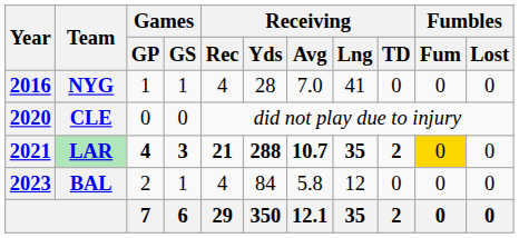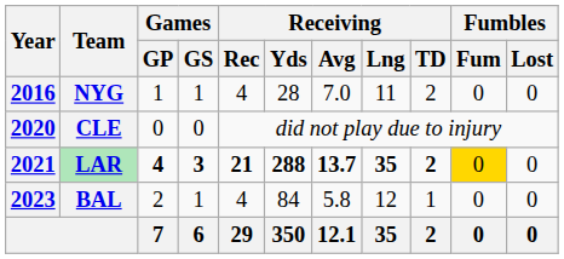 <table class=wikitable style="text-align:center;">
 <tr>
 <th rowspan="2">Year</th>
 <th rowspan="2">Team</th>
 <th colspan="2">Games</th>
 <th colspan="5">Receiving</th>
 <th colspan="2">Fumbles</th>
 </tr>
 <tr>
 <th>GP</th>
 <th>GS</th>
 <th>Rec</th>
 <th>Yds</th>
 <th>Avg</th>
 <th>Lng</th>
 <th>TD</th>
 <th>Fum</th>
 <th>Lost</th>
 </tr>
 <tr>
 <th><a href='#'>2016</a></th>
 <th><a href='#'>NYG</a></th>
 <td>1</td>
 <td>1</td>
 <td>4</td>
 <td>28</td>
 <td>7.0</td>
-<td>41</td>
-<td>0</td>
+<td>11</td>
+<td>2</td>
 <td>0</td>
 <td>0</td>
 </tr>
 <tr>
 <th><a href='#'>2020</a></th>
 <th><a href='#'>CLE</a></th>
 <td>0</td>
 <td>0</td>
 <td colspan="12"><em>did not play due to injury</em></td>
 </tr>
 <tr>
 <th><a href='#'>2021</a></th>
 <th style="background:#afe6ba; width:3em;"><a href='#'>LAR</a></th>
 <td><strong>4</strong></td>
 <td><strong>3</strong></td>
 <td><strong>21</strong></td>
 <td><strong>288</strong></td>
-<td><strong>10.7</strong></td>
+<td><strong>13.7</strong></td>
 <td><strong>35</strong></td>
 <td><strong>2</strong></td>
 <td style="background: gold;">0</td>
 <td>0</td>
 </tr>
 <tr>
 <th><a href='#'>2023</a></th>
 <th><a href='#'>BAL</a></th>
 <td>2</td>
 <td>1</td>
 <td>4</td>
 <td>84</td>
 <td>5.8</td>
 <td>12</td>
-<td>0</td>
+<td>1</td>
 <td>0</td>
 <td>0</td>
 </tr>
 <tr>
 <th colspan="2"></th>
 <th>7</th>
 <th>6</th>
 <th>29</th>
 <th>350</th>
 <th>12.1</th>
 <th>35</th>
 <th>2</th>
 <th>0</th>
 <th>0</th>
 </tr>
 </table>
